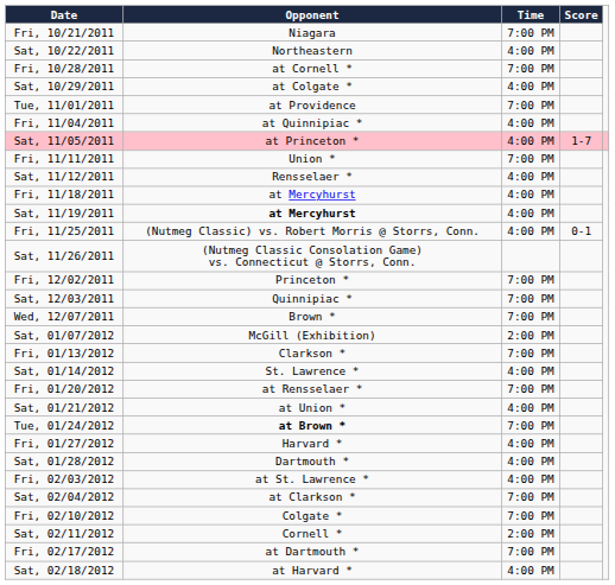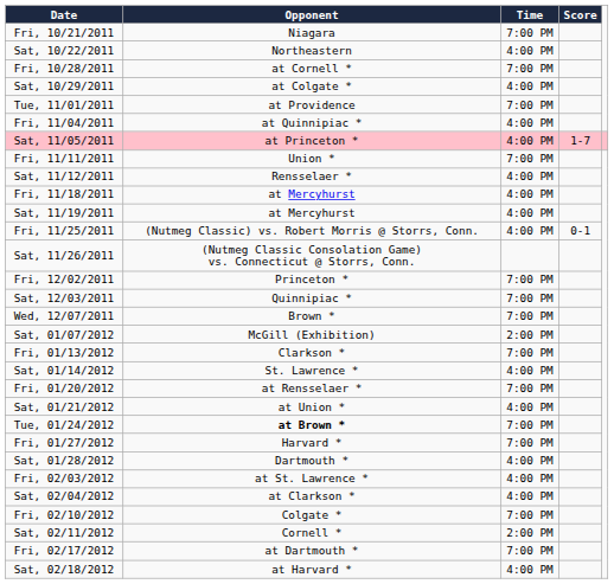 <table class="wikitable" width="80%">
 <tr align="center"  style=" background:#1c2841; color:white;">
 <td><strong>Date</strong></td>
 <td><strong>Opponent</strong></td>
 <td><strong>Time</strong></td>
 <td><strong>Score</strong></td>
 </tr>
 <tr align="center" bgcolor="">
 <td>Fri, 10/21/2011</td>
 <td>Niagara</td>
 <td>7:00 PM</td>
 <td></td>
 </tr>
 <tr align="center" bgcolor="">
 <td>Sat, 10/22/2011</td>
 <td>Northeastern</td>
 <td>4:00 PM</td>
 <td></td>
 </tr>
 <tr align="center" bgcolor="">
 <td>Fri, 10/28/2011</td>
 <td>at Cornell *</td>
 <td>7:00 PM</td>
 <td></td>
 </tr>
 <tr align="center" bgcolor="">
 <td>Sat, 10/29/2011</td>
 <td>at Colgate *</td>
 <td>4:00 PM</td>
 <td></td>
 </tr>
 <tr align="center" bgcolor="">
 <td>Tue, 11/01/2011</td>
 <td>at Providence</td>
 <td>7:00 PM</td>
 <td></td>
 </tr>
 <tr align="center" bgcolor="">
 <td>Fri, 11/04/2011</td>
 <td>at Quinnipiac *</td>
 <td>4:00 PM</td>
 <td></td>
 </tr>
 <tr align="center" bgcolor="pink">
 <td>Sat, 11/05/2011</td>
 <td>at Princeton *</td>
 <td>4:00 PM</td>
 <td>1-7</td>
 <td></td>
 </tr>
 <tr align="center" bgcolor="">
 <td>Fri, 11/11/2011</td>
 <td>Union *</td>
 <td>7:00 PM</td>
 <td></td>
 </tr>
 <tr align="center" bgcolor="">
 <td>Sat, 11/12/2011</td>
 <td>Rensselaer *</td>
 <td>4:00 PM</td>
 <td></td>
 </tr>
 <tr align="center" bgcolor="">
 <td>Fri, 11/18/2011</td>
 <td>at <a href='#'>Mercyhurst</a></td>
 <td>4:00 PM</td>
 <td></td>
 </tr>
 <tr align="center" bgcolor="">
 <td>Sat, 11/19/2011</td>
-<td><strong>at Mercyhurst</strong></td>
+<td>at Mercyhurst</td>
 <td>4:00 PM</td>
 <td></td>
 </tr>
 <tr align="center" bgcolor="">
 <td>Fri, 11/25/2011</td>
 <td>(Nutmeg Classic) vs. Robert Morris @ Storrs, Conn.</td>
 <td>4:00 PM</td>
 <td>0-1</td>
 </tr>
 <tr align="center" bgcolor="">
 <td>Sat, 11/26/2011</td>
 <td>(Nutmeg Classic Consolation Game)<br>vs. Connecticut @ Storrs, Conn.</td>
 <td></td>
 <td></td>
 </tr>
 <tr align="center" bgcolor="">
 <td>Fri, 12/02/2011</td>
 <td>Princeton *</td>
 <td>7:00 PM</td>
 <td></td>
 </tr>
 <tr align="center" bgcolor="">
 <td>Sat, 12/03/2011</td>
 <td>Quinnipiac *</td>
 <td>7:00 PM</td>
 <td></td>
 </tr>
 <tr align="center" bgcolor="">
 <td>Wed, 12/07/2011</td>
 <td>Brown *</td>
 <td>7:00 PM</td>
 <td></td>
 </tr>
 <tr align="center" bgcolor="">
 <td>Sat, 01/07/2012</td>
 <td>McGill (Exhibition)</td>
 <td>2:00 PM</td>
 <td></td>
 </tr>
 <tr align="center" bgcolor="">
 <td>Fri, 01/13/2012</td>
 <td>Clarkson *</td>
 <td>7:00 PM</td>
 <td></td>
 </tr>
 <tr align="center" bgcolor="">
 <td>Sat, 01/14/2012</td>
 <td>St. Lawrence *</td>
 <td>4:00 PM</td>
 <td></td>
 </tr>
 <tr align="center" bgcolor="">
 <td>Fri, 01/20/2012</td>
 <td>at Rensselaer *</td>
 <td>7:00 PM</td>
 <td></td>
 </tr>
 <tr align="center" bgcolor="">
 <td>Sat, 01/21/2012</td>
 <td>at Union *</td>
 <td>4:00 PM</td>
 <td></td>
 </tr>
 <tr align="center" bgcolor="">
 <td>Tue, 01/24/2012</td>
 <td><strong>at Brown *</strong></td>
 <td>7:00 PM</td>
 <td></td>
 </tr>
 <tr align="center" bgcolor="">
 <td>Fri, 01/27/2012</td>
 <td>Harvard *</td>
-<td>4:00 PM</td>
+<td>7:00 PM</td>
 <td></td>
 </tr>
 <tr align="center" bgcolor="">
 <td>Sat, 01/28/2012</td>
 <td>Dartmouth *</td>
 <td>4:00 PM</td>
 <td></td>
 </tr>
 <tr align="center" bgcolor="">
 <td>Fri, 02/03/2012</td>
 <td>at St. Lawrence *</td>
 <td>4:00 PM</td>
 <td></td>
 </tr>
 <tr align="center" bgcolor="">
 <td>Sat, 02/04/2012</td>
 <td>at Clarkson *</td>
-<td>7:00 PM</td>
+<td>4:00 PM</td>
 <td></td>
 </tr>
 <tr align="center" bgcolor="">
 <td>Fri, 02/10/2012</td>
 <td>Colgate *</td>
 <td>7:00 PM</td>
 <td></td>
 </tr>
 <tr align="center" bgcolor="">
 <td>Sat, 02/11/2012</td>
 <td>Cornell *</td>
 <td>2:00 PM</td>
 <td></td>
 </tr>
 <tr align="center" bgcolor="">
 <td>Fri, 02/17/2012</td>
 <td>at Dartmouth *</td>
 <td>7:00 PM</td>
 <td></td>
 </tr>
 <tr align="center" bgcolor="">
 <td>Sat, 02/18/2012</td>
 <td>at Harvard *</td>
 <td>4:00 PM</td>
 <td></td>
 </tr>
 </table>
